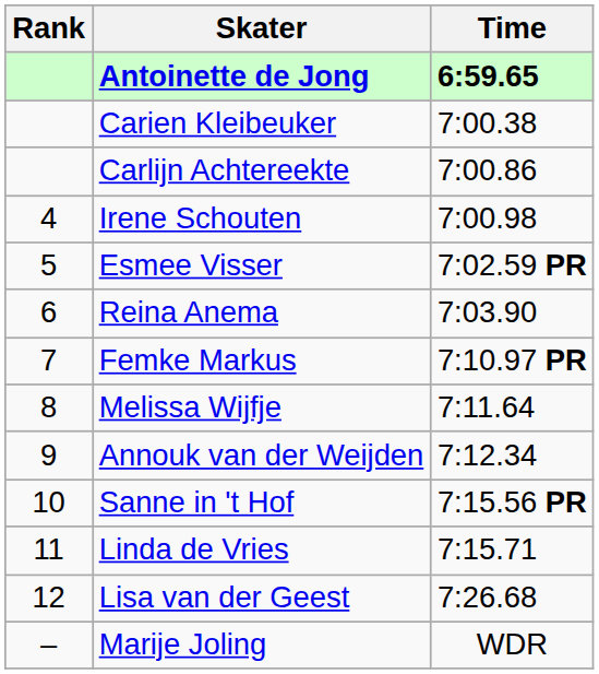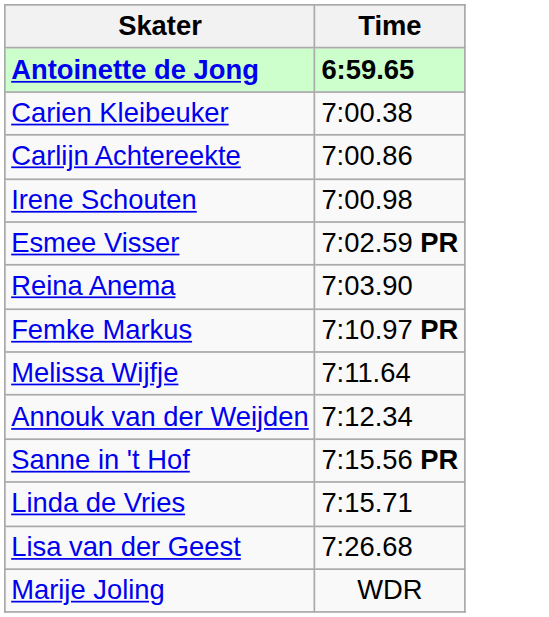 <table class="wikitable">
 <tr>
-<th>Rank</th>
 <th>Skater</th>
 <th>Time</th>
 </tr>
 <tr bgcolor=ccffcc>
-<td style="text-align:center"></td>
 <td><strong><a href='#'>Antoinette de Jong</a></strong></td>
 <td><strong>6:59.65</strong></td>
 </tr>
 <tr>
-<td style="text-align:center"></td>
 <td><a href='#'>Carien Kleibeuker</a></td>
 <td>7:00.38</td>
 </tr>
 <tr>
-<td style="text-align:center"></td>
 <td><a href='#'>Carlijn Achtereekte</a></td>
 <td>7:00.86</td>
 </tr>
 <tr>
-<td style="text-align:center">4</td>
 <td><a href='#'>Irene Schouten</a></td>
 <td>7:00.98</td>
 </tr>
 <tr>
-<td style="text-align:center">5</td>
 <td><a href='#'>Esmee Visser</a></td>
 <td>7:02.59 <strong>PR</strong></td>
 </tr>
 <tr>
-<td style="text-align:center">6</td>
 <td><a href='#'>Reina Anema</a></td>
 <td>7:03.90</td>
 </tr>
 <tr>
-<td style="text-align:center">7</td>
 <td><a href='#'>Femke Markus</a></td>
 <td>7:10.97 <strong>PR</strong></td>
 </tr>
 <tr>
-<td style="text-align:center">8</td>
 <td><a href='#'>Melissa Wijfje</a></td>
 <td>7:11.64</td>
 </tr>
 <tr>
-<td style="text-align:center">9</td>
 <td><a href='#'>Annouk van der Weijden</a></td>
 <td>7:12.34</td>
 </tr>
 <tr>
-<td style="text-align:center">10</td>
 <td><a href='#'>Sanne in 't Hof</a></td>
 <td>7:15.56 <strong>PR</strong></td>
 </tr>
 <tr>
-<td style="text-align:center">11</td>
 <td><a href='#'>Linda de Vries</a></td>
 <td>7:15.71</td>
 </tr>
 <tr>
-<td style="text-align:center">12</td>
 <td><a href='#'>Lisa van der Geest</a></td>
 <td>7:26.68</td>
 </tr>
 <tr>
-<td style="text-align:center">–</td>
 <td><a href='#'>Marije Joling</a></td>
 <td style="text-align:center">WDR</td>
 </tr>
 </table>
